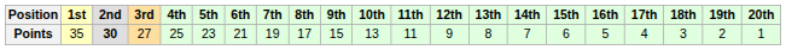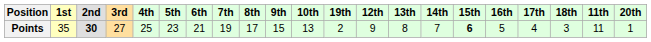 <table class="wikitable" style="font-size:85%; text-align:center">
 <tr>
 <th>Position</th>
 <td style="background:#ffffbf;"> <strong>1st</strong> </td>
 <td style="background:#dfdfdf;"> <strong>2nd</strong> </td>
 <td style="background:#ffdf9f;"> <strong>3rd</strong> </td>
 <td style="background:#dfffdf;"> <strong>4th</strong> </td>
 <td style="background:#dfffdf;"> <strong>5th</strong> </td>
 <td style="background:#dfffdf;"> <strong>6th</strong> </td>
 <td style="background:#dfffdf;"> <strong>7th</strong> </td>
 <td style="background:#dfffdf;"> <strong>8th</strong> </td>
 <td style="background:#dfffdf;"> <strong>9th</strong> </td>
 <td style="background:#dfffdf;"> <strong>10th</strong> </td>
-<td style="background:#dfffdf;"> <strong>11th</strong> </td>
+<td style="background:#dfffdf;"> <strong>19th</strong> </td>
 <td style="background:#dfffdf;"> <strong>12th</strong> </td>
 <td style="background:#dfffdf;"> <strong>13th</strong> </td>
 <td style="background:#dfffdf;"> <strong>14th</strong> </td>
 <td style="background:#dfffdf;"> <strong>15th</strong> </td>
 <td style="background:#dfffdf;"> <strong>16th</strong> </td>
 <td style="background:#dfffdf;"> <strong>17th</strong> </td>
 <td style="background:#dfffdf;"> <strong>18th</strong> </td>
-<td style="background:#dfffdf;"> <strong>19th</strong> </td>
+<td style="background:#dfffdf;"> <strong>11th</strong> </td>
 <td style="background:#dfffdf;"> <strong>20th</strong> </td>
 </tr>
 <tr>
 <th>Points</th>
 <td style="background:#ffffbf;">35</td>
 <td style="background:#dfdfdf;"><strong>30</strong></td>
 <td style="background:#ffdf9f;">27</td>
 <td style="background:#dfffdf;">25</td>
 <td style="background:#dfffdf;">23</td>
 <td style="background:#dfffdf;">21</td>
 <td style="background:#dfffdf;">19</td>
 <td style="background:#dfffdf;">17</td>
 <td style="background:#dfffdf;">15</td>
 <td style="background:#dfffdf;">13</td>
-<td style="background:#dfffdf;">11</td>
+<td style="background:#dfffdf;">2</td>
 <td style="background:#dfffdf;">9</td>
 <td style="background:#dfffdf;">8</td>
 <td style="background:#dfffdf;">7</td>
-<td style="background:#dfffdf;">6</td>
+<td style="background:#dfffdf;"><strong>6</strong></td>
 <td style="background:#dfffdf;">5</td>
 <td style="background:#dfffdf;">4</td>
 <td style="background:#dfffdf;">3</td>
-<td style="background:#dfffdf;">2</td>
+<td style="background:#dfffdf;">11</td>
 <td style="background:#dfffdf;">1</td>
 </tr>
 </table>
